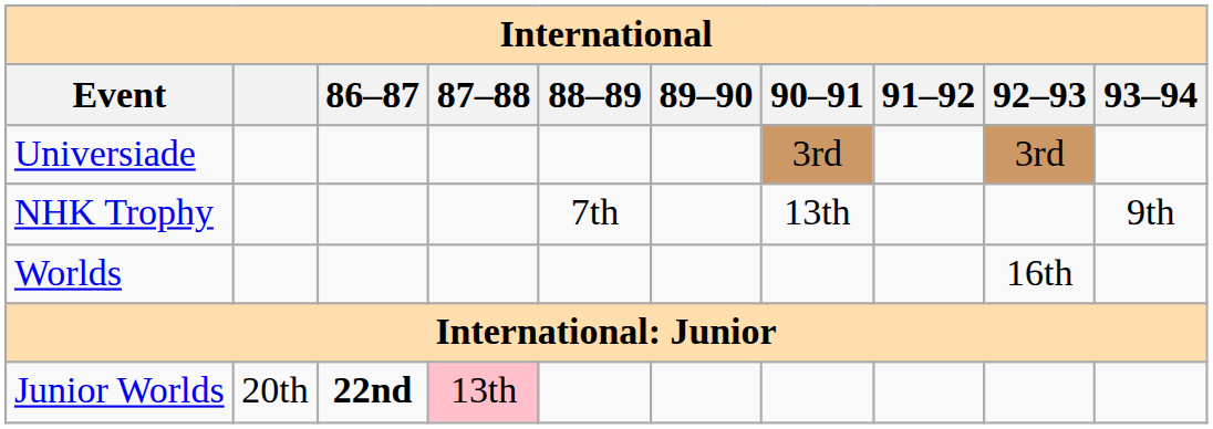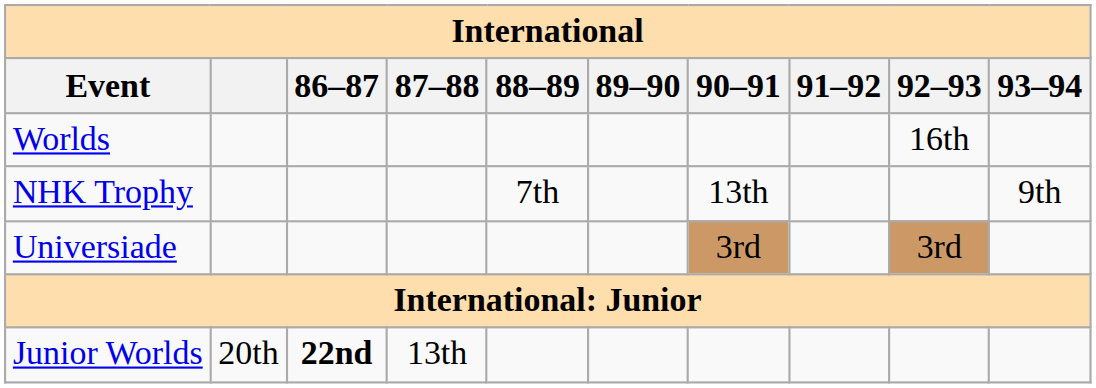 <table class="wikitable" style="text-align:center">
 <tr>
 <th style="background-color: #ffdead; " colspan=10 align=center>International</th>
 </tr>
 <tr>
 <th>Event</th>
 <th></th>
 <th>86–87</th>
 <th>87–88</th>
 <th>88–89</th>
 <th>89–90</th>
 <th>90–91</th>
 <th>91–92</th>
 <th>92–93</th>
 <th>93–94</th>
 </tr>
 <tr>
-<td align=left><a href='#'>Universiade</a></td>
+<td align=left><a href='#'>Worlds</a></td>
 <td></td>
 <td></td>
 <td></td>
 <td></td>
 <td></td>
-<td bgcolor=cc9966>3rd</td>
 <td></td>
-<td bgcolor=cc9966>3rd</td>
+<td></td>
+<td>16th</td>
 <td></td>
 </tr>
 <tr>
 <td align=left><a href='#'>NHK Trophy</a></td>
 <td></td>
 <td></td>
 <td></td>
 <td>7th</td>
 <td></td>
 <td>13th</td>
 <td></td>
 <td></td>
 <td>9th</td>
 </tr>
 <tr>
-<td align=left><a href='#'>Worlds</a></td>
+<td align=left><a href='#'>Universiade</a></td>
 <td></td>
 <td></td>
 <td></td>
 <td></td>
 <td></td>
+<td bgcolor=cc9966>3rd</td>
 <td></td>
-<td></td>
-<td>16th</td>
+<td bgcolor=cc9966>3rd</td>
 <td></td>
 </tr>
 <tr>
 <th style="background-color: #ffdead; " colspan=10 align=center>International: Junior</th>
 </tr>
 <tr>
 <td align=left><a href='#'>Junior Worlds</a></td>
 <td>20th</td>
 <td><strong>22nd</strong></td>
-<td style="background: pink;">13th</td>
+<td>13th</td>
 <td></td>
 <td></td>
 <td></td>
 <td></td>
 <td></td>
 <td></td>
 </tr>
 </table>
